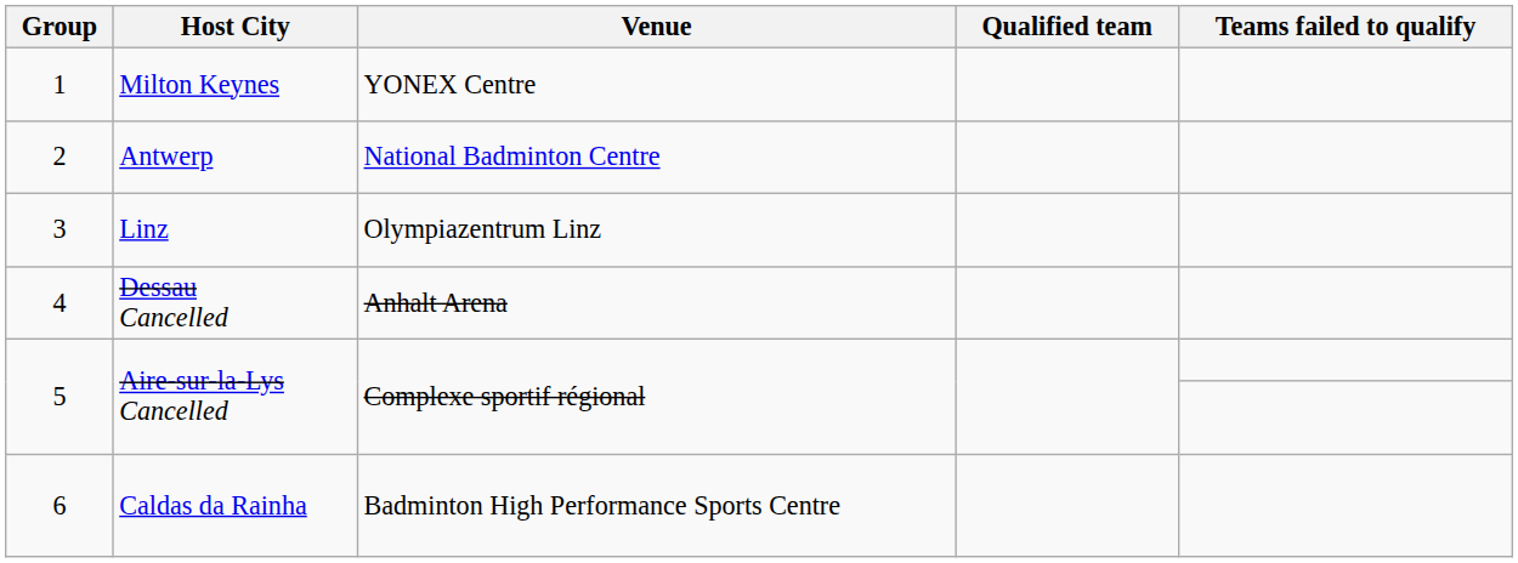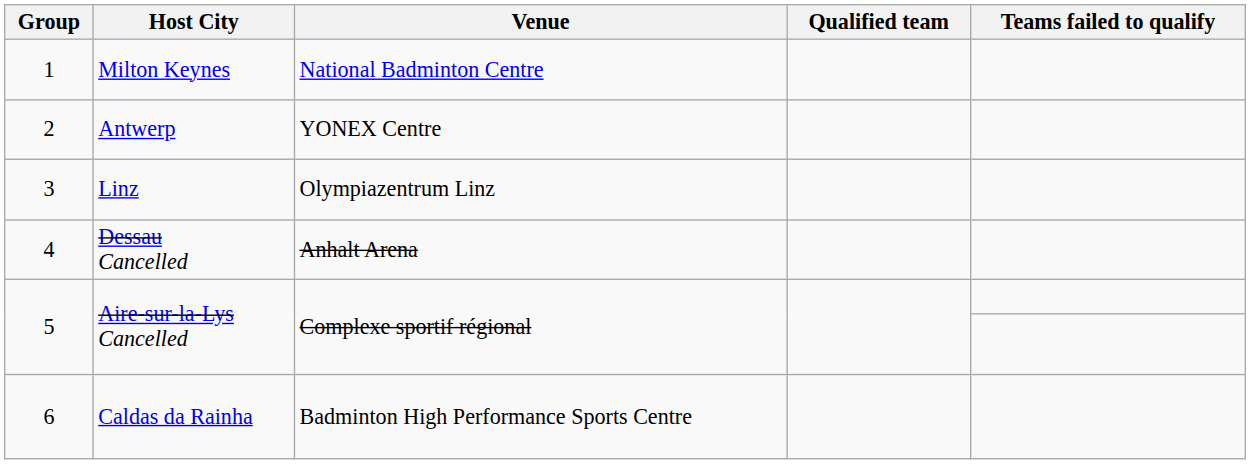 <table class="wikitable" width="900">
 <tr>
 <th>Group</th>
 <th>Host City</th>
 <th>Venue</th>
 <th>Qualified team</th>
 <th>Teams failed to qualify</th>
 </tr>
 <tr>
 <td align="center">1</td>
 <td> <a href='#'>Milton Keynes</a></td>
-<td>YONEX Centre</td>
+<td><a href='#'>National Badminton Centre</a></td>
 <td></td>
 <td><br><br></td>
 </tr>
 <tr>
 <td align="center">2</td>
 <td> <a href='#'>Antwerp</a></td>
-<td><a href='#'>National Badminton Centre</a></td>
+<td>YONEX Centre</td>
 <td></td>
 <td><br><br></td>
 </tr>
 <tr>
 <td align="center">3</td>
 <td> <a href='#'>Linz</a></td>
 <td>Olympiazentrum Linz</td>
 <td></td>
 <td><br><br></td>
 </tr>
 <tr>
 <td align="center">4</td>
 <td><s> <a href='#'>Dessau</a></s><br><em>Cancelled</em> </td>
 <td><s>Anhalt Arena</s></td>
 <td></td>
 <td><br><br></td>
 </tr>
 <tr>
 <td align="center" rowspan="2">5</td>
 <td rowspan="2"><s> <a href='#'>Aire-sur-la-Lys</a></s><br><em>Cancelled</em> </td>
 <td rowspan="2"><s>Complexe sportif régional</s></td>
 <td rowspan="2"></td>
 <td><br></td>
 </tr>
 <tr>
 <td><br><br></td>
 </tr>
 <tr>
 <td align="center">6</td>
 <td> <a href='#'>Caldas da Rainha</a></td>
 <td>Badminton High Performance Sports Centre</td>
 <td></td>
 <td><br><br><br> </td>
 </tr>
 </table>
